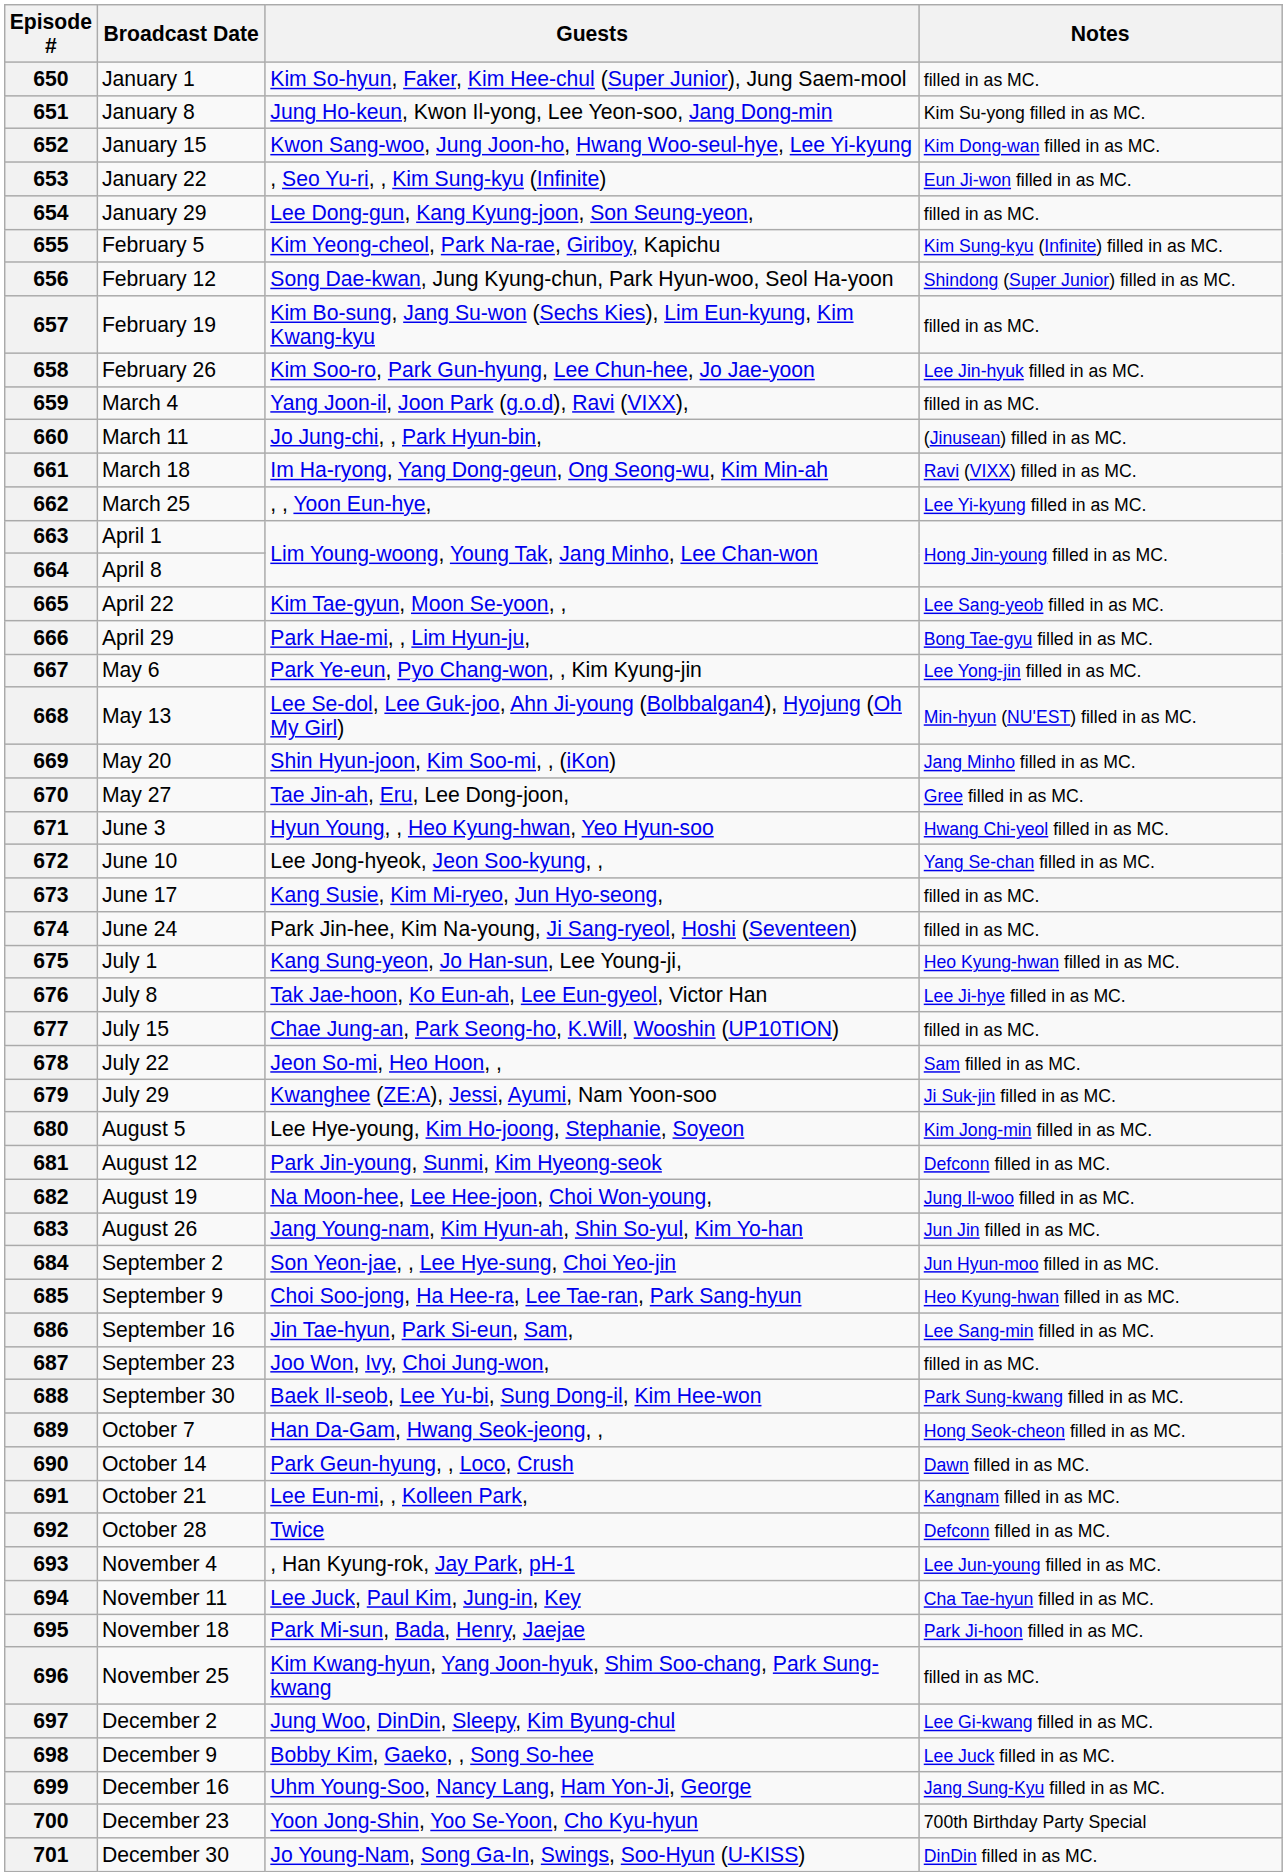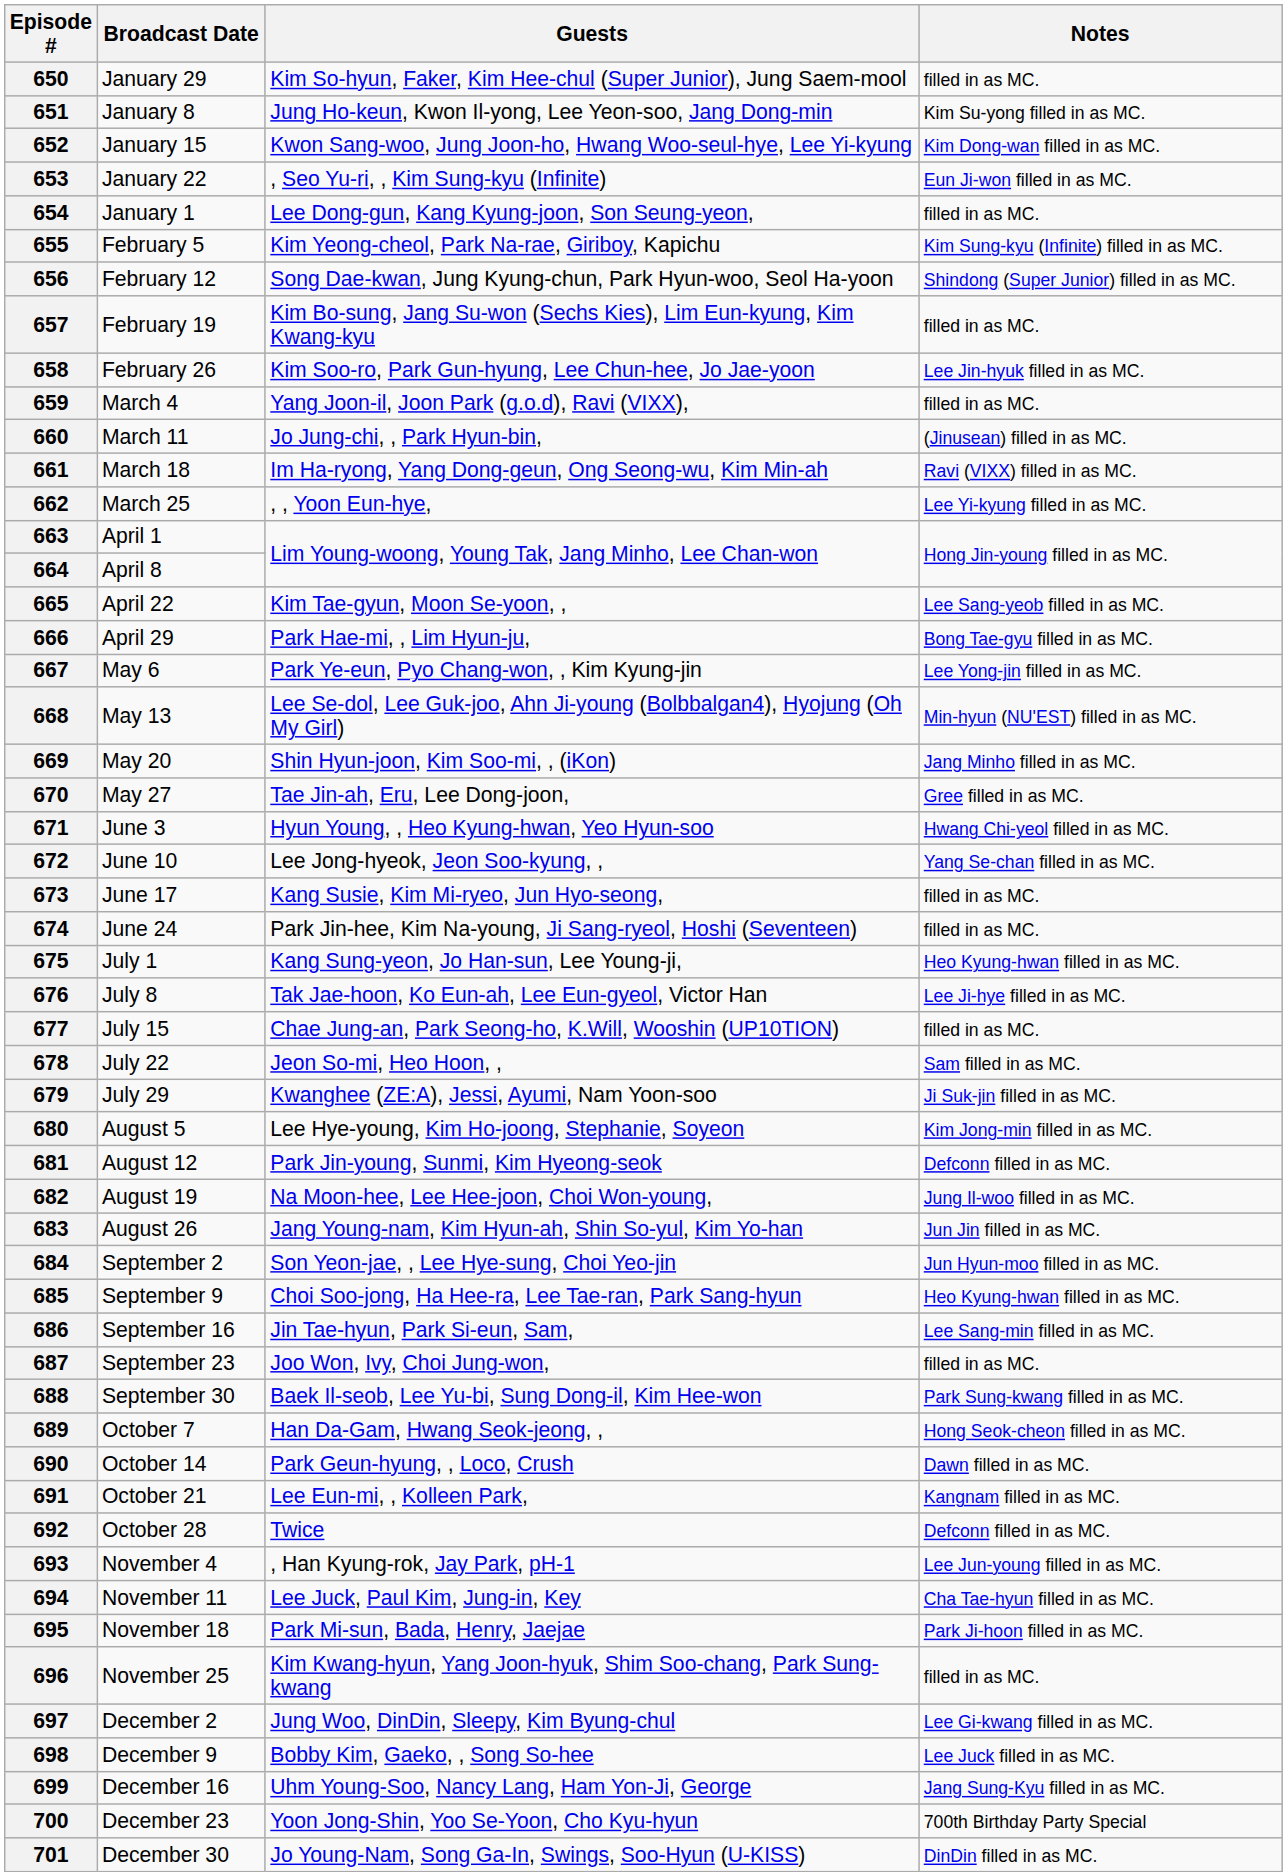 <table class="wikitable" style="font-size: 90%;">
 <tr>
 <th>Episode #</th>
 <th width=120>Broadcast Date</th>
 <th width=550>Guests</th>
 <th width=300>Notes</th>
 </tr>
 <tr>
 <th>650</th>
-<td>January 1</td>
+<td>January 29</td>
 <td><a href='#'>Kim So-hyun</a>, <a href='#'>Faker</a>, <a href='#'>Kim Hee-chul</a> (<a href='#'>Super Junior</a>), Jung Saem-mool</td>
 <td><small> filled in as MC.</small></td>
 </tr>
 <tr>
 <th>651</th>
 <td>January 8</td>
 <td><a href='#'>Jung Ho-keun</a>, Kwon Il-yong, Lee Yeon-soo, <a href='#'>Jang Dong-min</a></td>
 <td><small>Kim Su-yong filled in as MC.</small></td>
 </tr>
 <tr>
 <th>652</th>
 <td>January 15</td>
 <td><a href='#'>Kwon Sang-woo</a>, <a href='#'>Jung Joon-ho</a>, <a href='#'>Hwang Woo-seul-hye</a>, <a href='#'>Lee Yi-kyung</a></td>
 <td><small><a href='#'>Kim Dong-wan</a> filled in as MC.</small></td>
 </tr>
 <tr>
 <th>653</th>
 <td>January 22</td>
 <td>, <a href='#'>Seo Yu-ri</a>, , <a href='#'>Kim Sung-kyu</a> (<a href='#'>Infinite</a>)</td>
 <td><small><a href='#'>Eun Ji-won</a> filled in as MC.</small></td>
 </tr>
 <tr>
 <th>654</th>
-<td>January 29</td>
+<td>January 1</td>
 <td><a href='#'>Lee Dong-gun</a>, <a href='#'>Kang Kyung-joon</a>, <a href='#'>Son Seung-yeon</a>, </td>
 <td><small> filled in as MC.</small></td>
 </tr>
 <tr>
 <th>655</th>
 <td>February 5</td>
 <td><a href='#'>Kim Yeong-cheol</a>, <a href='#'>Park Na-rae</a>, <a href='#'>Giriboy</a>, Kapichu</td>
 <td><small><a href='#'>Kim Sung-kyu</a> (<a href='#'>Infinite</a>) filled in as MC.</small></td>
 </tr>
 <tr>
 <th>656</th>
 <td>February 12</td>
 <td><a href='#'>Song Dae-kwan</a>, Jung Kyung-chun, Park Hyun-woo, Seol Ha-yoon</td>
 <td><small><a href='#'>Shindong</a> (<a href='#'>Super Junior</a>) filled in as MC.</small></td>
 </tr>
 <tr>
 <th>657</th>
 <td>February 19</td>
 <td><a href='#'>Kim Bo-sung</a>, <a href='#'>Jang Su-won</a> (<a href='#'>Sechs Kies</a>), <a href='#'>Lim Eun-kyung</a>, <a href='#'>Kim Kwang-kyu</a></td>
 <td><small> filled in as MC.</small></td>
 </tr>
 <tr>
 <th>658</th>
 <td>February 26</td>
 <td><a href='#'>Kim Soo-ro</a>, <a href='#'>Park Gun-hyung</a>, <a href='#'>Lee Chun-hee</a>, <a href='#'>Jo Jae-yoon</a></td>
 <td><small><a href='#'>Lee Jin-hyuk</a> filled in as MC.</small></td>
 </tr>
 <tr>
 <th>659</th>
 <td>March 4</td>
 <td><a href='#'>Yang Joon-il</a>, <a href='#'>Joon Park</a> (<a href='#'>g.o.d</a>), <a href='#'>Ravi</a> (<a href='#'>VIXX</a>), </td>
 <td><small> filled in as MC.</small></td>
 </tr>
 <tr>
 <th>660</th>
 <td>March 11</td>
 <td><a href='#'>Jo Jung-chi</a>, , <a href='#'>Park Hyun-bin</a>, </td>
 <td><small> (<a href='#'>Jinusean</a>) filled in as MC.</small></td>
 </tr>
 <tr>
 <th>661</th>
 <td>March 18</td>
 <td><a href='#'>Im Ha-ryong</a>, <a href='#'>Yang Dong-geun</a>, <a href='#'>Ong Seong-wu</a>, <a href='#'>Kim Min-ah</a></td>
 <td><small><a href='#'>Ravi</a> (<a href='#'>VIXX</a>) filled in as MC.</small></td>
 </tr>
 <tr>
 <th>662</th>
 <td>March 25</td>
 <td>, , <a href='#'>Yoon Eun-hye</a>, </td>
 <td><small><a href='#'>Lee Yi-kyung</a> filled in as MC.</small></td>
 </tr>
 <tr>
 <th>663</th>
 <td>April 1</td>
 <td rowspan=2><a href='#'>Lim Young-woong</a>, <a href='#'>Young Tak</a>, <a href='#'>Jang Minho</a>, <a href='#'>Lee Chan-won</a></td>
 <td rowspan=2><small><a href='#'>Hong Jin-young</a> filled in as MC.</small></td>
 </tr>
 <tr>
 <th>664</th>
 <td>April 8</td>
 </tr>
 <tr>
 <th>665</th>
 <td>April 22</td>
 <td><a href='#'>Kim Tae-gyun</a>, <a href='#'>Moon Se-yoon</a>, , </td>
 <td><small><a href='#'>Lee Sang-yeob</a> filled in as MC.</small></td>
 </tr>
 <tr>
 <th>666</th>
 <td>April 29</td>
 <td><a href='#'>Park Hae-mi</a>, , <a href='#'>Lim Hyun-ju</a>, </td>
 <td><small><a href='#'>Bong Tae-gyu</a> filled in as MC.</small></td>
 </tr>
 <tr>
 <th>667</th>
 <td>May 6</td>
 <td><a href='#'>Park Ye-eun</a>, <a href='#'>Pyo Chang-won</a>, , Kim Kyung-jin</td>
 <td><small><a href='#'>Lee Yong-jin</a> filled in as MC.</small></td>
 </tr>
 <tr>
 <th>668</th>
 <td>May 13</td>
 <td><a href='#'>Lee Se-dol</a>, <a href='#'>Lee Guk-joo</a>, <a href='#'>Ahn Ji-young</a> (<a href='#'>Bolbbalgan4</a>), <a href='#'>Hyojung</a> (<a href='#'>Oh My Girl</a>)</td>
 <td><small><a href='#'>Min-hyun</a> (<a href='#'>NU'EST</a>) filled in as MC.</small></td>
 </tr>
 <tr>
 <th>669</th>
 <td>May 20</td>
 <td><a href='#'>Shin Hyun-joon</a>, <a href='#'>Kim Soo-mi</a>, ,  (<a href='#'>iKon</a>)</td>
 <td><small><a href='#'>Jang Minho</a> filled in as MC.</small></td>
 </tr>
 <tr>
 <th>670</th>
 <td>May 27</td>
 <td><a href='#'>Tae Jin-ah</a>, <a href='#'>Eru</a>, Lee Dong-joon, </td>
 <td><small><a href='#'>Gree</a> filled in as MC.</small></td>
 </tr>
 <tr>
 <th>671</th>
 <td>June 3</td>
 <td><a href='#'>Hyun Young</a>, , <a href='#'>Heo Kyung-hwan</a>, <a href='#'>Yeo Hyun-soo</a></td>
 <td><small><a href='#'>Hwang Chi-yeol</a> filled in as MC.</small></td>
 </tr>
 <tr>
 <th>672</th>
 <td>June 10</td>
 <td>Lee Jong-hyeok, <a href='#'>Jeon Soo-kyung</a>, , </td>
 <td><small><a href='#'>Yang Se-chan</a> filled in as MC.</small></td>
 </tr>
 <tr>
 <th>673</th>
 <td>June 17</td>
 <td><a href='#'>Kang Susie</a>, <a href='#'>Kim Mi-ryeo</a>, <a href='#'>Jun Hyo-seong</a>, </td>
 <td><small> filled in as MC.</small></td>
 </tr>
 <tr>
 <th>674</th>
 <td>June 24</td>
 <td>Park Jin-hee, Kim Na-young, <a href='#'>Ji Sang-ryeol</a>, <a href='#'>Hoshi</a> (<a href='#'>Seventeen</a>)</td>
 <td><small> filled in as MC.</small></td>
 </tr>
 <tr>
 <th>675</th>
 <td>July 1</td>
 <td><a href='#'>Kang Sung-yeon</a>, <a href='#'>Jo Han-sun</a>, Lee Young-ji, </td>
 <td><small><a href='#'>Heo Kyung-hwan</a> filled in as MC.</small></td>
 </tr>
 <tr>
 <th>676</th>
 <td>July 8</td>
 <td><a href='#'>Tak Jae-hoon</a>, <a href='#'>Ko Eun-ah</a>, <a href='#'>Lee Eun-gyeol</a>, Victor Han</td>
 <td><small><a href='#'>Lee Ji-hye</a> filled in as MC.</small></td>
 </tr>
 <tr>
 <th>677</th>
 <td>July 15</td>
 <td><a href='#'>Chae Jung-an</a>, <a href='#'>Park Seong-ho</a>, <a href='#'>K.Will</a>, <a href='#'>Wooshin</a> (<a href='#'>UP10TION</a>)</td>
 <td><small> filled in as MC.</small></td>
 </tr>
 <tr>
 <th>678</th>
 <td>July 22</td>
 <td><a href='#'>Jeon So-mi</a>, <a href='#'>Heo Hoon</a>, , </td>
 <td><small><a href='#'>Sam</a> filled in as MC.</small></td>
 </tr>
 <tr>
 <th>679</th>
 <td>July 29</td>
 <td><a href='#'>Kwanghee</a> (<a href='#'>ZE:A</a>), <a href='#'>Jessi</a>, <a href='#'>Ayumi</a>, Nam Yoon-soo</td>
 <td><small><a href='#'>Ji Suk-jin</a> filled in as MC.</small></td>
 </tr>
 <tr>
 <th>680</th>
 <td>August 5</td>
 <td>Lee Hye-young, <a href='#'>Kim Ho-joong</a>, <a href='#'>Stephanie</a>, <a href='#'>Soyeon</a></td>
 <td><small><a href='#'>Kim Jong-min</a> filled in as MC.</small></td>
 </tr>
 <tr>
 <th>681</th>
 <td>August 12</td>
 <td><a href='#'>Park Jin-young</a>, <a href='#'>Sunmi</a>, <a href='#'>Kim Hyeong-seok</a></td>
 <td><small><a href='#'>Defconn</a> filled in as MC.</small></td>
 </tr>
 <tr>
 <th>682</th>
 <td>August 19</td>
 <td><a href='#'>Na Moon-hee</a>, <a href='#'>Lee Hee-joon</a>, <a href='#'>Choi Won-young</a>, </td>
 <td><small><a href='#'>Jung Il-woo</a> filled in as MC.</small></td>
 </tr>
 <tr>
 <th>683</th>
 <td>August 26</td>
 <td><a href='#'>Jang Young-nam</a>, <a href='#'>Kim Hyun-ah</a>, <a href='#'>Shin So-yul</a>, <a href='#'>Kim Yo-han</a></td>
 <td><small><a href='#'>Jun Jin</a> filled in as MC.</small></td>
 </tr>
 <tr>
 <th>684</th>
 <td>September 2</td>
 <td><a href='#'>Son Yeon-jae</a>, , <a href='#'>Lee Hye-sung</a>, <a href='#'>Choi Yeo-jin</a></td>
 <td><small><a href='#'>Jun Hyun-moo</a> filled in as MC.</small></td>
 </tr>
 <tr>
 <th>685</th>
 <td>September 9</td>
 <td><a href='#'>Choi Soo-jong</a>, <a href='#'>Ha Hee-ra</a>, <a href='#'>Lee Tae-ran</a>, <a href='#'>Park Sang-hyun</a></td>
 <td><small><a href='#'>Heo Kyung-hwan</a> filled in as MC.</small></td>
 </tr>
 <tr>
 <th>686</th>
 <td>September 16</td>
 <td><a href='#'>Jin Tae-hyun</a>, <a href='#'>Park Si-eun</a>, <a href='#'>Sam</a>, </td>
 <td><small><a href='#'>Lee Sang-min</a> filled in as MC.</small></td>
 </tr>
 <tr>
 <th>687</th>
 <td>September 23</td>
 <td><a href='#'>Joo Won</a>, <a href='#'>Ivy</a>, <a href='#'>Choi Jung-won</a>, </td>
 <td><small> filled in as MC.</small></td>
 </tr>
 <tr>
 <th>688</th>
 <td>September 30</td>
 <td><a href='#'>Baek Il-seob</a>, <a href='#'>Lee Yu-bi</a>, <a href='#'>Sung Dong-il</a>, <a href='#'>Kim Hee-won</a></td>
 <td><small><a href='#'>Park Sung-kwang</a> filled in as MC.</small></td>
 </tr>
 <tr>
 <th>689</th>
 <td>October 7</td>
 <td><a href='#'>Han Da-Gam</a>, <a href='#'>Hwang Seok-jeong</a>, , </td>
 <td><small><a href='#'>Hong Seok-cheon</a> filled in as MC.</small></td>
 </tr>
 <tr>
 <th>690</th>
 <td>October 14</td>
 <td><a href='#'>Park Geun-hyung</a>, , <a href='#'>Loco</a>, <a href='#'>Crush</a></td>
 <td><small><a href='#'>Dawn</a> filled in as MC.</small></td>
 </tr>
 <tr>
 <th>691</th>
 <td>October 21</td>
 <td><a href='#'>Lee Eun-mi</a>, , <a href='#'>Kolleen Park</a>, </td>
 <td><small><a href='#'>Kangnam</a> filled in as MC.</small></td>
 </tr>
 <tr>
 <th>692</th>
 <td>October 28</td>
 <td><a href='#'>Twice</a></td>
 <td><small><a href='#'>Defconn</a> filled in as MC.</small></td>
 </tr>
 <tr>
 <th>693</th>
 <td>November 4</td>
 <td>, Han Kyung-rok, <a href='#'>Jay Park</a>, <a href='#'>pH-1</a></td>
 <td><small><a href='#'>Lee Jun-young</a> filled in as MC.</small></td>
 </tr>
 <tr>
 <th>694</th>
 <td>November 11</td>
 <td><a href='#'>Lee Juck</a>, <a href='#'>Paul Kim</a>, <a href='#'>Jung-in</a>, <a href='#'>Key</a></td>
 <td><small><a href='#'>Cha Tae-hyun</a> filled in as MC.</small></td>
 </tr>
 <tr>
 <th>695</th>
 <td>November 18</td>
 <td><a href='#'>Park Mi-sun</a>, <a href='#'>Bada</a>, <a href='#'>Henry</a>, <a href='#'>Jaejae</a></td>
 <td><small><a href='#'>Park Ji-hoon</a> filled in as MC.</small></td>
 </tr>
 <tr>
 <th>696</th>
 <td>November 25</td>
 <td><a href='#'>Kim Kwang-hyun</a>, <a href='#'>Yang Joon-hyuk</a>, <a href='#'>Shim Soo-chang</a>, <a href='#'>Park Sung-kwang</a></td>
 <td><small> filled in as MC.</small></td>
 </tr>
 <tr>
 <th>697</th>
 <td>December 2</td>
 <td><a href='#'>Jung Woo</a>, <a href='#'>DinDin</a>, <a href='#'>Sleepy</a>, <a href='#'>Kim Byung-chul</a></td>
 <td><small><a href='#'>Lee Gi-kwang</a> filled in as MC.</small></td>
 </tr>
 <tr>
 <th>698</th>
 <td>December 9</td>
 <td><a href='#'>Bobby Kim</a>, <a href='#'>Gaeko</a>, , <a href='#'>Song So-hee</a></td>
 <td><small><a href='#'>Lee Juck</a> filled in as MC.</small></td>
 </tr>
 <tr>
 <th>699</th>
 <td>December 16</td>
 <td><a href='#'>Uhm Young-Soo</a>, <a href='#'>Nancy Lang</a>, <a href='#'>Ham Yon-Ji</a>, <a href='#'>George</a></td>
 <td><small><a href='#'>Jang Sung-Kyu</a> filled in as MC.</small></td>
 </tr>
 <tr>
 <th>700</th>
 <td>December 23</td>
 <td><a href='#'>Yoon Jong-Shin</a>, <a href='#'>Yoo Se-Yoon</a>, <a href='#'>Cho Kyu-hyun</a></td>
 <td><small>700th Birthday Party Special</small></td>
 </tr>
 <tr>
 <th>701</th>
 <td>December 30</td>
 <td><a href='#'>Jo Young-Nam</a>, <a href='#'>Song Ga-In</a>, <a href='#'>Swings</a>, <a href='#'>Soo-Hyun</a> (<a href='#'>U-KISS</a>)</td>
 <td><small><a href='#'>DinDin</a> filled in as MC.</small></td>
 </tr>
 </table>
